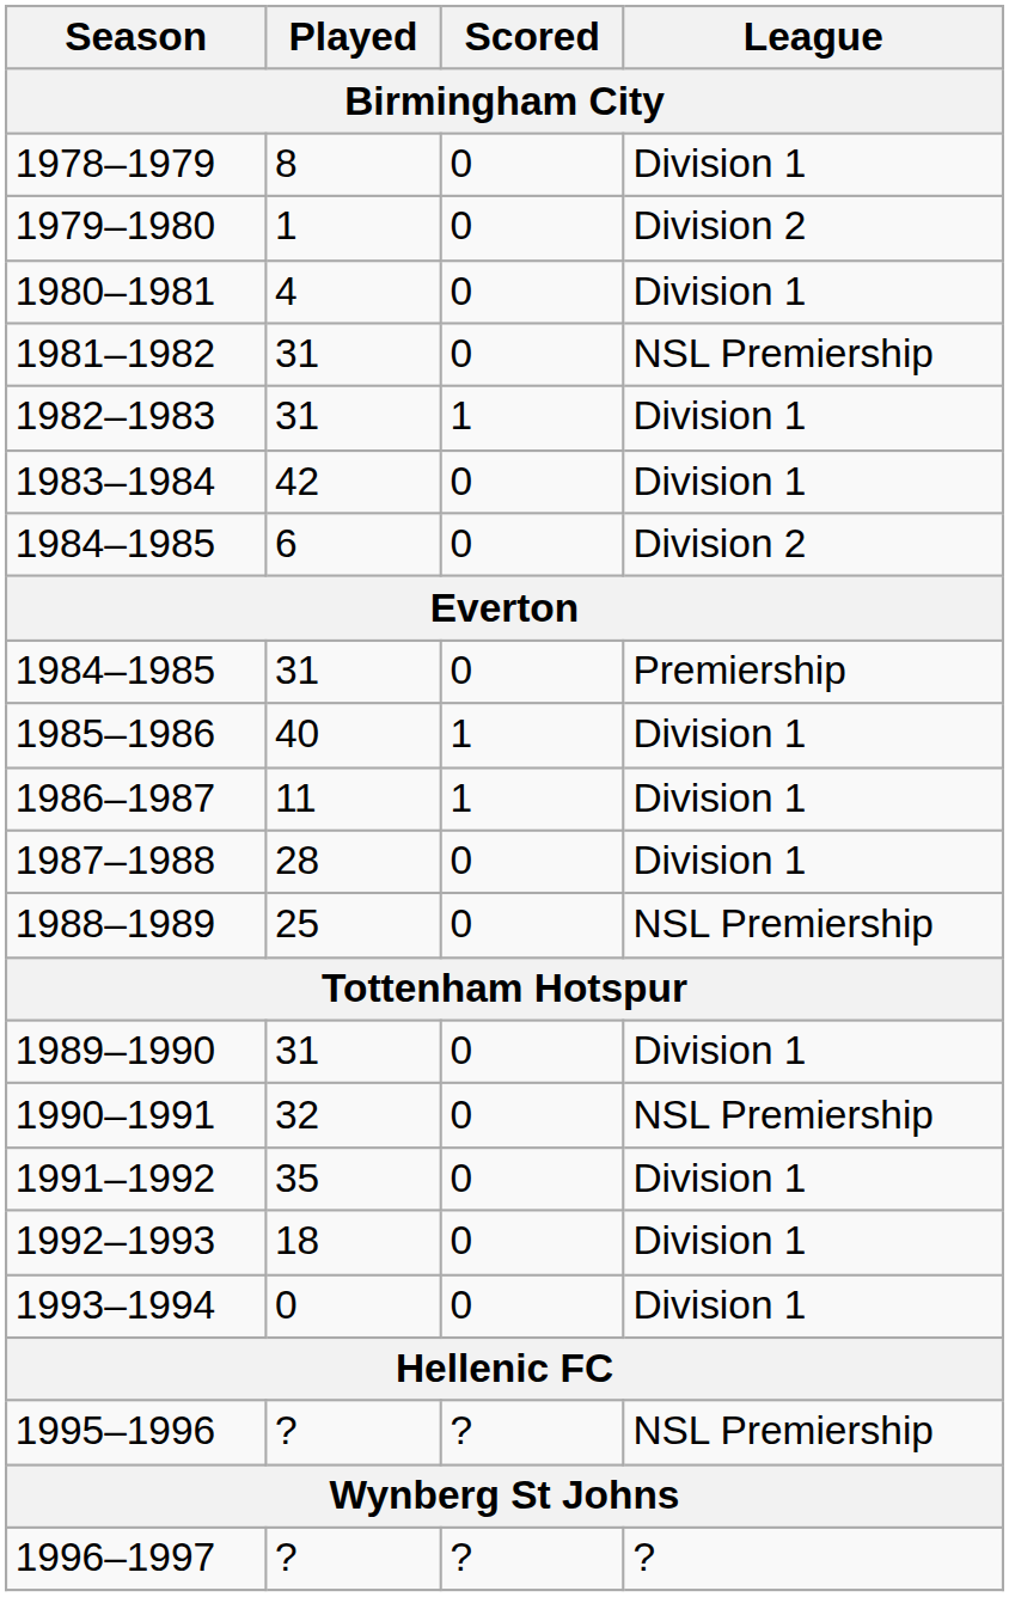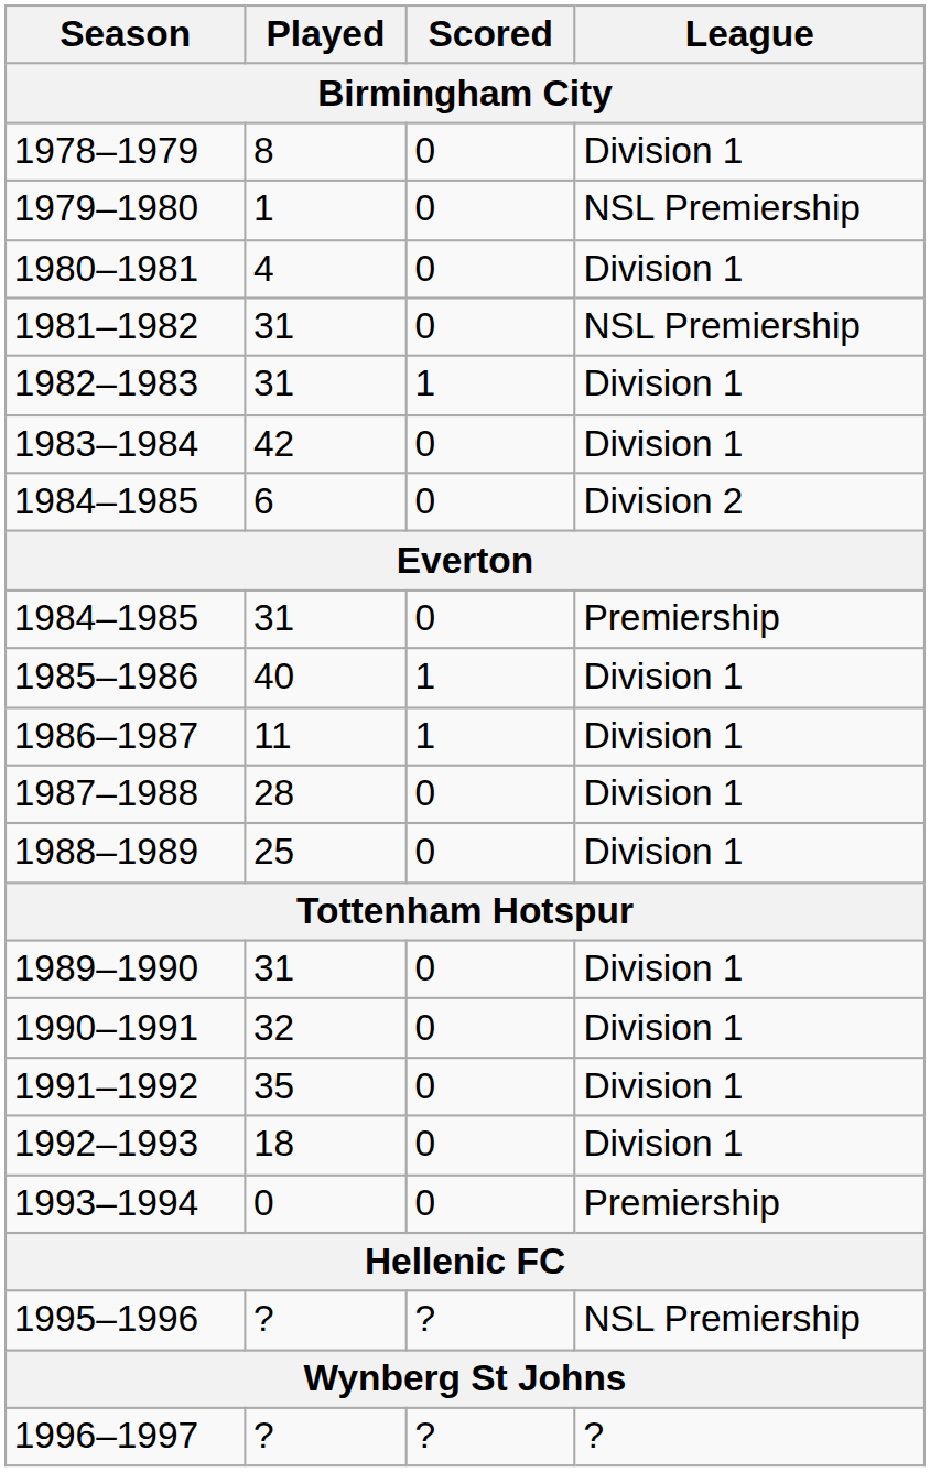 <table class="wikitable" width=400px>
 <tr>
 <th>Season</th>
 <th>Played</th>
 <th>Scored</th>
 <th>League</th>
 </tr>
 <tr>
 <th colspan="4">Birmingham City</th>
 </tr>
 <tr>
 <td>1978–1979</td>
 <td>8</td>
 <td>0</td>
 <td>Division 1</td>
 </tr>
 <tr>
 <td>1979–1980</td>
 <td>1</td>
 <td>0</td>
-<td>Division 2</td>
+<td>NSL Premiership</td>
 </tr>
 <tr>
 <td>1980–1981</td>
 <td>4</td>
 <td>0</td>
 <td>Division 1</td>
 </tr>
 <tr>
 <td>1981–1982</td>
 <td>31</td>
 <td>0</td>
 <td>NSL Premiership</td>
 </tr>
 <tr>
 <td>1982–1983</td>
 <td>31</td>
 <td>1</td>
 <td>Division 1</td>
 </tr>
 <tr>
 <td>1983–1984</td>
 <td>42</td>
 <td>0</td>
 <td>Division 1</td>
 </tr>
 <tr>
 <td>1984–1985</td>
 <td>6</td>
 <td>0</td>
 <td>Division 2</td>
 </tr>
 <tr>
 <th colspan=4>Everton</th>
 </tr>
 <tr>
 <td>1984–1985</td>
 <td>31</td>
 <td>0</td>
 <td>Premiership</td>
 </tr>
 <tr>
 <td>1985–1986</td>
 <td>40</td>
 <td>1</td>
 <td>Division 1</td>
 </tr>
 <tr>
 <td>1986–1987</td>
 <td>11</td>
 <td>1</td>
 <td>Division 1</td>
 </tr>
 <tr>
 <td>1987–1988</td>
 <td>28</td>
 <td>0</td>
 <td>Division 1</td>
 </tr>
 <tr>
 <td>1988–1989</td>
 <td>25</td>
 <td>0</td>
-<td>NSL Premiership</td>
+<td>Division 1</td>
 </tr>
 <tr>
 <th colspan=4>Tottenham Hotspur</th>
 </tr>
 <tr>
 <td>1989–1990</td>
 <td>31</td>
 <td>0</td>
 <td>Division 1</td>
 </tr>
 <tr>
 <td>1990–1991</td>
 <td>32</td>
 <td>0</td>
-<td>NSL Premiership</td>
+<td>Division 1</td>
 </tr>
 <tr>
 <td>1991–1992</td>
 <td>35</td>
 <td>0</td>
 <td>Division 1</td>
 </tr>
 <tr>
 <td>1992–1993</td>
 <td>18</td>
 <td>0</td>
 <td>Division 1</td>
 </tr>
 <tr>
 <td>1993–1994</td>
 <td>0</td>
 <td>0</td>
-<td>Division 1</td>
+<td>Premiership</td>
 </tr>
 <tr>
 <th colspan=4>Hellenic FC</th>
 </tr>
 <tr>
 <td>1995–1996</td>
 <td>?</td>
 <td>?</td>
 <td>NSL Premiership</td>
 </tr>
 <tr>
 <th colspan=4>Wynberg St Johns</th>
 </tr>
 <tr>
 <td>1996–1997</td>
 <td>?</td>
 <td>?</td>
 <td>?</td>
 </tr>
 </table>
